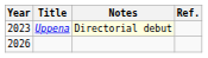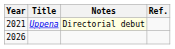 <table class="wikitable">
 <tr>
 <th>Year</th>
 <th>Title</th>
 <th>Notes</th>
 <th>Ref.</th>
 </tr>
 <tr>
-<td>2023</td>
+<td>2021</td>
 <td><em><a href='#'>Uppena</a></em></td>
 <td style="background: lightyellow;">Directorial debut</td>
 <td></td>
 </tr>
 <tr>
 <td>2026</td>
 <td></td>
 <td></td>
 <td></td>
 </tr>
 </table>
